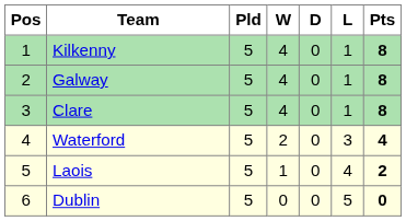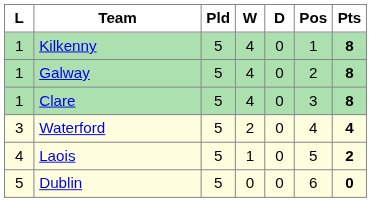 <table style="border-collapse:collapse" border="1" cellspacing="0" cellpadding="5">
 <tr>
-<th>Pos</th>
+<th width="20">L</th>
 <th width="165">Team</th>
 <th width="20">Pld</th>
 <th width="20">W</th>
 <th width="20">D</th>
-<th width="20">L</th>
+<th>Pos</th>
 <th width="20">Pts</th>
 </tr>
 <tr align="center" style="background:#ACE1AF;">
 <td>1</td>
 <td style="text-align:left;"> <a href='#'>Kilkenny</a></td>
 <td>5</td>
 <td>4</td>
 <td>0</td>
 <td>1</td>
 <td><strong>8</strong></td>
 </tr>
 <tr align="center" style="background:#ACE1AF;">
-<td>2</td>
+<td>1</td>
 <td style="text-align:left;"> <a href='#'>Galway</a></td>
 <td>5</td>
 <td>4</td>
 <td>0</td>
-<td>1</td>
+<td>2</td>
 <td><strong>8</strong></td>
 </tr>
 <tr align="center" style="background:#ACE1AF;">
-<td>3</td>
+<td>1</td>
 <td style="text-align:left;"> <a href='#'>Clare</a></td>
 <td>5</td>
 <td>4</td>
 <td>0</td>
-<td>1</td>
+<td>3</td>
 <td><strong>8</strong></td>
 </tr>
 <tr align="center" style="background:#FFFFE0;">
-<td>4</td>
+<td>3</td>
 <td style="text-align:left;"> <a href='#'>Waterford</a></td>
 <td>5</td>
 <td>2</td>
 <td>0</td>
-<td>3</td>
+<td>4</td>
 <td><strong>4</strong></td>
 </tr>
 <tr align="center" style="background:#FFFFE0;">
-<td>5</td>
+<td>4</td>
 <td style="text-align:left;"> <a href='#'>Laois</a></td>
 <td>5</td>
 <td>1</td>
 <td>0</td>
-<td>4</td>
+<td>5</td>
 <td><strong>2</strong></td>
 </tr>
 <tr align="center" style="background:#FFFFE0;">
-<td>6</td>
+<td>5</td>
 <td style="text-align:left;"> <a href='#'>Dublin</a></td>
 <td>5</td>
 <td>0</td>
 <td>0</td>
-<td>5</td>
+<td>6</td>
 <td><strong>0</strong></td>
 </tr>
 </table>
